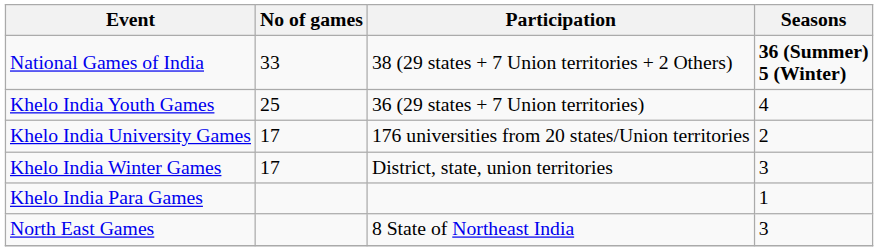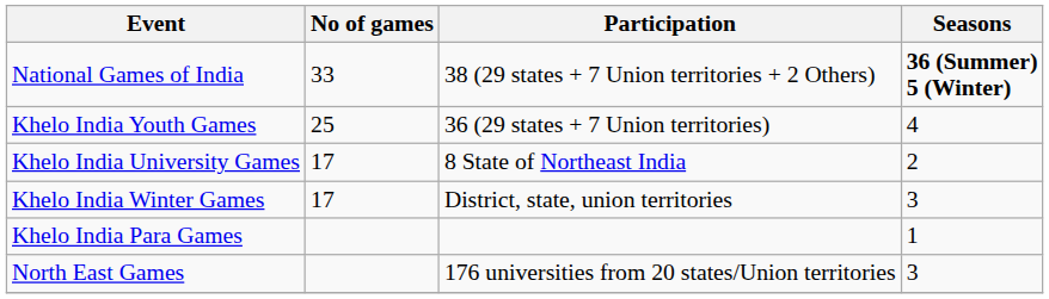 <table class="wikitable sortable" align="center" style="margin:.5em;">
 <tr>
 <th>Event</th>
 <th>No of games</th>
 <th>Participation</th>
 <th>Seasons</th>
 </tr>
 <tr>
 <td><a href='#'>National Games of India</a></td>
 <td>33</td>
 <td>38 (29 states + 7 Union territories + 2 Others)</td>
 <td><strong>36 (Summer)<br>5 (Winter)</strong></td>
 </tr>
 <tr>
 <td><a href='#'>Khelo India Youth Games</a></td>
 <td>25</td>
 <td>36 (29 states + 7 Union territories)</td>
 <td>4</td>
 </tr>
 <tr>
 <td><a href='#'>Khelo India University Games</a></td>
 <td>17</td>
-<td>176 universities from 20 states/Union territories</td>
+<td>8 State of <a href='#'>Northeast India</a></td>
 <td>2</td>
 </tr>
 <tr>
 <td><a href='#'>Khelo India Winter Games</a></td>
 <td>17</td>
 <td>District, state, union territories</td>
 <td>3</td>
 </tr>
 <tr>
 <td><a href='#'>Khelo India Para Games</a></td>
 <td></td>
 <td></td>
 <td>1</td>
 </tr>
 <tr>
 <td><a href='#'>North East Games</a></td>
 <td></td>
-<td>8 State of <a href='#'>Northeast India</a></td>
+<td>176 universities from 20 states/Union territories</td>
 <td>3</td>
 </tr>
 <tr>
 </tr>
 </table>
